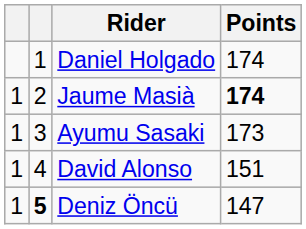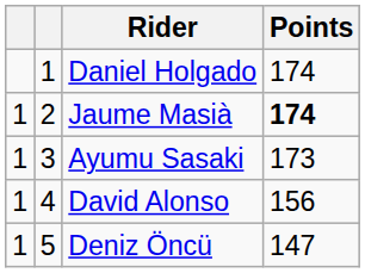 <table class="wikitable" style="font-size: 95%;">
 <tr>
 <th></th>
 <th></th>
 <th>Rider</th>
 <th>Points</th>
 </tr>
 <tr>
 <td></td>
 <td align=center>1</td>
 <td> <a href='#'>Daniel Holgado</a></td>
 <td align=left>174</td>
 </tr>
 <tr>
 <td> 1</td>
 <td align=center>2</td>
 <td> <a href='#'>Jaume Masià</a></td>
 <td align=left><strong>174</strong></td>
 </tr>
 <tr>
 <td> 1</td>
 <td align=center>3</td>
 <td> <a href='#'>Ayumu Sasaki</a></td>
 <td align=left>173</td>
 </tr>
 <tr>
 <td> 1</td>
 <td align=center>4</td>
 <td> <a href='#'>David Alonso</a></td>
-<td align=left>151</td>
+<td align=left>156</td>
 </tr>
 <tr>
 <td> 1</td>
-<td align=center><strong>5</strong></td>
+<td align=center>5</td>
 <td> <a href='#'>Deniz Öncü</a></td>
 <td align=left>147</td>
 </tr>
 </table>
